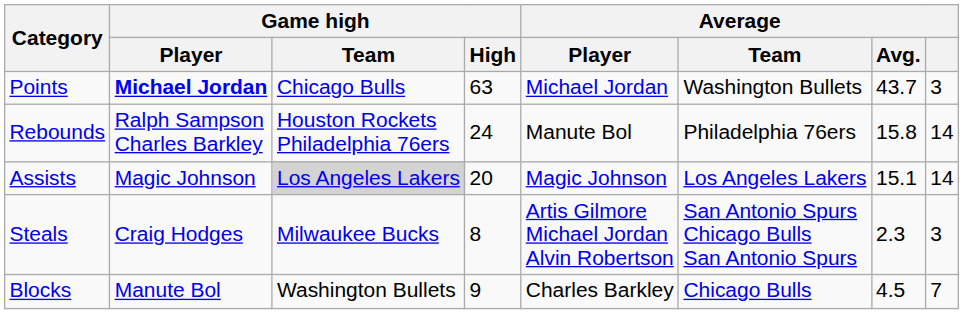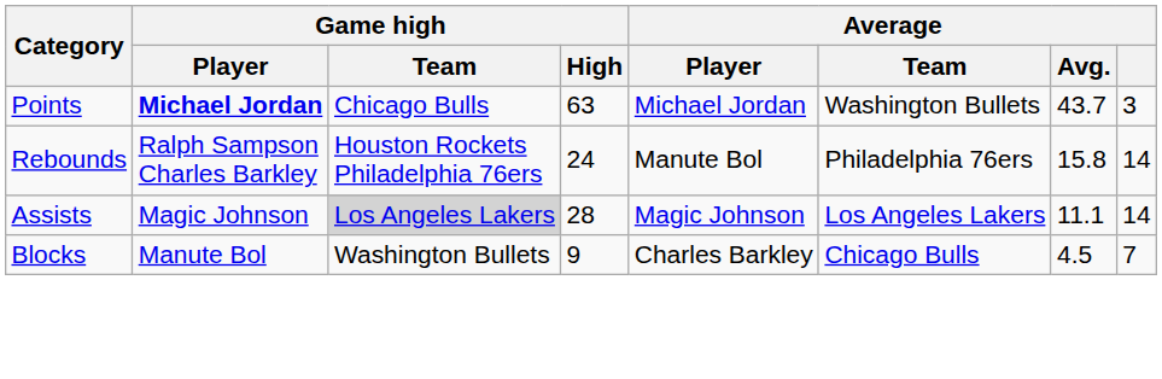 <table class=wikitable style="text-align:left;">
 <tr>
 <th rowspan=2>Category</th>
 <th colspan=3>Game high</th>
 <th colspan=4>Average</th>
 </tr>
 <tr>
 <th>Player</th>
 <th>Team</th>
 <th>High</th>
 <th>Player</th>
 <th>Team</th>
 <th>Avg.</th>
 <th></th>
 </tr>
 <tr>
 <td><a href='#'>Points</a></td>
 <td><strong><a href='#'>Michael Jordan</a></strong></td>
 <td><a href='#'>Chicago Bulls</a></td>
 <td>63</td>
 <td><a href='#'>Michael Jordan</a></td>
 <td>Washington Bullets</td>
 <td>43.7</td>
 <td>3</td>
 </tr>
 <tr>
 <td><a href='#'>Rebounds</a></td>
 <td><a href='#'>Ralph Sampson</a><br><a href='#'>Charles Barkley</a></td>
 <td><a href='#'>Houston Rockets</a><br><a href='#'>Philadelphia 76ers</a></td>
 <td>24</td>
 <td>Manute Bol</td>
 <td>Philadelphia 76ers</td>
 <td>15.8</td>
 <td>14</td>
 </tr>
 <tr>
 <td><a href='#'>Assists</a></td>
 <td><a href='#'>Magic Johnson</a></td>
 <td style="background: lightgrey;"><a href='#'>Los Angeles Lakers</a></td>
-<td>20</td>
+<td>28</td>
 <td><a href='#'>Magic Johnson</a></td>
 <td><a href='#'>Los Angeles Lakers</a></td>
-<td>15.1</td>
+<td>11.1</td>
 <td>14</td>
-</tr>
-<tr>
-<td><a href='#'>Steals</a></td>
-<td><a href='#'>Craig Hodges</a></td>
-<td><a href='#'>Milwaukee Bucks</a></td>
-<td>8</td>
-<td><a href='#'>Artis Gilmore</a><br><a href='#'>Michael Jordan</a><br><a href='#'>Alvin Robertson</a></td>
-<td><a href='#'>San Antonio Spurs</a><br><a href='#'>Chicago Bulls</a><br><a href='#'>San Antonio Spurs</a></td>
-<td>2.3</td>
-<td>3</td>
 </tr>
 <tr>
 <td><a href='#'>Blocks</a></td>
 <td><a href='#'>Manute Bol</a></td>
 <td>Washington Bullets</td>
 <td>9</td>
 <td>Charles Barkley</td>
 <td><a href='#'>Chicago Bulls</a></td>
 <td>4.5</td>
 <td>7</td>
 </tr>
 </table>
